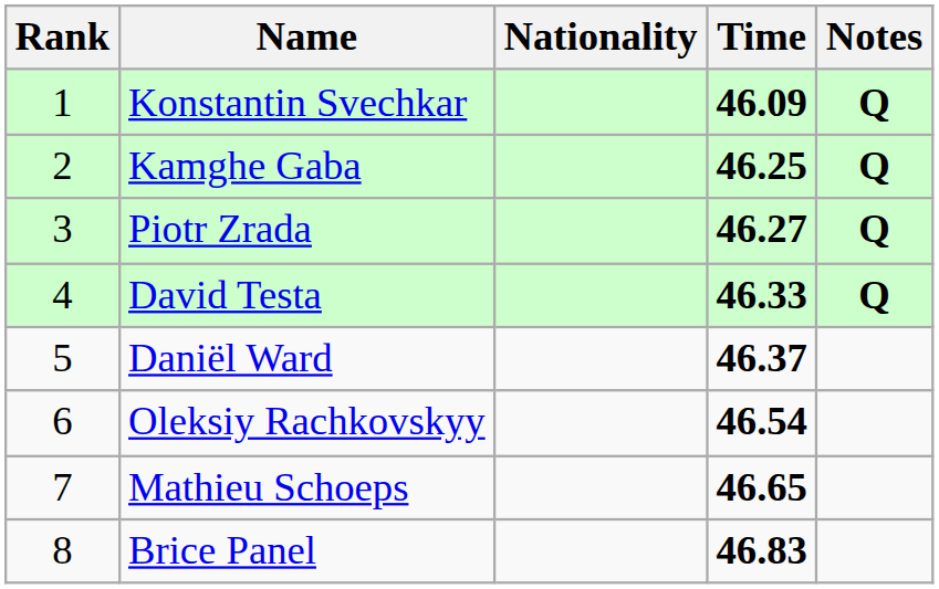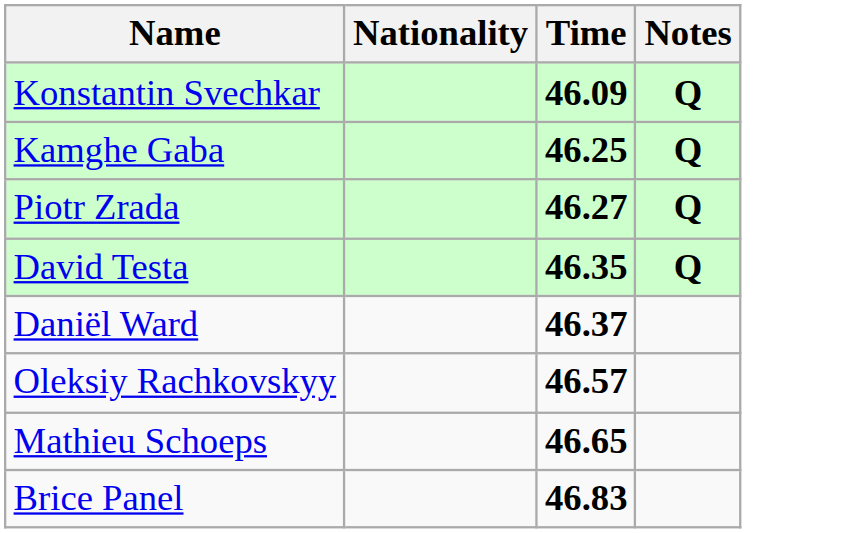 <table class="wikitable sortable" style="text-align:center">
 <tr>
-<th>Rank</th>
 <th>Name</th>
 <th>Nationality</th>
 <th>Time</th>
 <th>Notes</th>
 </tr>
 <tr bgcolor=ccffcc>
-<td>1</td>
 <td align=left><a href='#'>Konstantin Svechkar</a></td>
 <td align=left></td>
 <td><strong>46.09</strong></td>
 <td><strong>Q</strong></td>
 </tr>
 <tr bgcolor=ccffcc>
-<td>2</td>
 <td align=left><a href='#'>Kamghe Gaba</a></td>
 <td align=left></td>
 <td><strong>46.25</strong></td>
 <td><strong>Q</strong></td>
 </tr>
 <tr bgcolor=ccffcc>
-<td>3</td>
 <td align=left><a href='#'>Piotr Zrada</a></td>
 <td align=left></td>
 <td><strong>46.27</strong></td>
 <td><strong>Q</strong></td>
 </tr>
 <tr bgcolor=ccffcc>
-<td>4</td>
 <td align=left><a href='#'>David Testa</a></td>
 <td align=left></td>
-<td><strong>46.33</strong></td>
+<td><strong>46.35</strong></td>
 <td><strong>Q</strong></td>
 </tr>
 <tr>
-<td>5</td>
 <td align=left><a href='#'>Daniël Ward</a></td>
 <td align=left></td>
 <td><strong>46.37</strong></td>
 <td></td>
 </tr>
 <tr>
-<td>6</td>
 <td align=left><a href='#'>Oleksiy Rachkovskyy</a></td>
 <td align=left></td>
-<td><strong>46.54</strong></td>
+<td><strong>46.57</strong></td>
 <td></td>
 </tr>
 <tr>
-<td>7</td>
 <td align=left><a href='#'>Mathieu Schoeps</a></td>
 <td align=left></td>
 <td><strong>46.65</strong></td>
 <td></td>
 </tr>
 <tr>
-<td>8</td>
 <td align=left><a href='#'>Brice Panel</a></td>
 <td align=left></td>
 <td><strong>46.83</strong></td>
 <td></td>
 </tr>
 </table>
